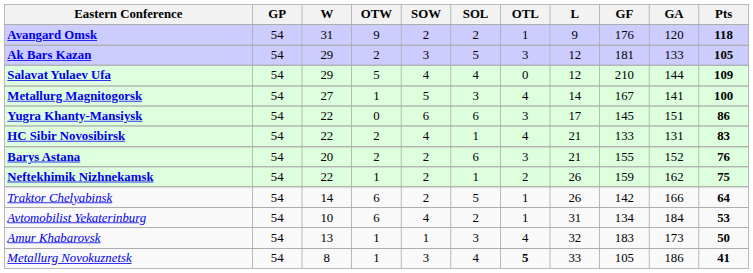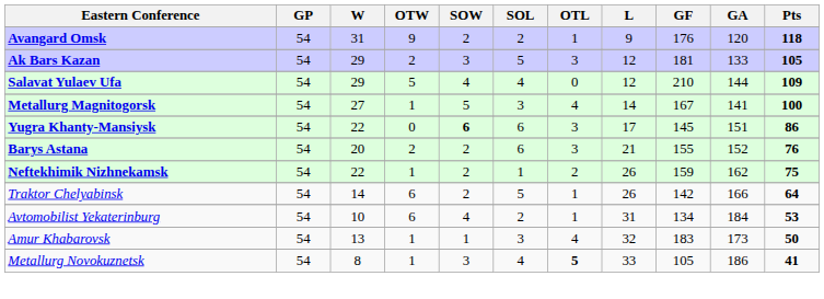 <table class="wikitable sortable">
 <tr>
 <th bgcolor="#DDDDFF" width="25%">Eastern Conference</th>
 <th bgcolor="#DDDDFF" width="5%">GP</th>
 <th bgcolor="#DDDDFF" width="5%">W</th>
 <th bgcolor="#DDDDFF" width="5%">OTW</th>
 <th bgcolor="#DDDDFF" width="5%">SOW</th>
 <th bgcolor="#DDDDFF" width="5%">SOL</th>
 <th bgcolor="#DDDDFF" width="5%">OTL</th>
 <th bgcolor="#DDDDFF" width="5%">L</th>
 <th bgcolor="#DDDDFF" width="5%">GF</th>
 <th bgcolor="#DDDDFF" width="5%">GA</th>
 <th bgcolor="#DDDDFF" width="5%">Pts</th>
 </tr>
 <tr>
 </tr>
 <tr align=center style="background:#ccf;">
 <td align=left> <strong><a href='#'>Avangard Omsk</a></strong></td>
 <td>54</td>
 <td>31</td>
 <td>9</td>
 <td>2</td>
 <td>2</td>
 <td>1</td>
 <td>9</td>
 <td>176</td>
 <td>120</td>
 <td><strong>118</strong></td>
 </tr>
 <tr>
 </tr>
 <tr align=center style="background:#ccf;">
 <td align=left> <strong><a href='#'>Ak Bars Kazan</a></strong></td>
 <td>54</td>
 <td>29</td>
 <td>2</td>
 <td>3</td>
 <td>5</td>
 <td>3</td>
 <td>12</td>
 <td>181</td>
 <td>133</td>
 <td><strong>105</strong></td>
 </tr>
 <tr>
 </tr>
 <tr align=center bgcolor="#DDFFDD">
 <td align=left> <strong><a href='#'>Salavat Yulaev Ufa</a></strong></td>
 <td>54</td>
 <td>29</td>
 <td>5</td>
 <td>4</td>
 <td>4</td>
 <td>0</td>
 <td>12</td>
 <td>210</td>
 <td>144</td>
 <td><strong>109</strong></td>
 </tr>
 <tr>
 </tr>
 <tr align=center bgcolor="#DDFFDD">
 <td align=left> <strong><a href='#'>Metallurg Magnitogorsk</a></strong></td>
 <td>54</td>
 <td>27</td>
 <td>1</td>
 <td>5</td>
 <td>3</td>
 <td>4</td>
 <td>14</td>
 <td>167</td>
 <td>141</td>
 <td><strong>100</strong></td>
 </tr>
 <tr>
 </tr>
 <tr align=center bgcolor="#DDFFDD">
 <td align=left> <strong><a href='#'>Yugra Khanty-Mansiysk</a></strong></td>
 <td>54</td>
 <td>22</td>
 <td>0</td>
-<td>6</td>
+<td><strong>6</strong></td>
 <td>6</td>
 <td>3</td>
 <td>17</td>
 <td>145</td>
 <td>151</td>
 <td><strong>86</strong></td>
 </tr>
 <tr>
-</tr>
-<tr align=center bgcolor="#DDFFDD">
-<td align=left> <strong><a href='#'>HC Sibir Novosibirsk</a></strong></td>
-<td>54</td>
-<td>22</td>
-<td>2</td>
-<td>4</td>
-<td>1</td>
-<td>4</td>
-<td>21</td>
-<td>133</td>
-<td>131</td>
-<td><strong>83</strong></td>
 </tr>
 <tr>
 </tr>
 <tr align=center bgcolor="#DDFFDD">
 <td align=left> <strong><a href='#'>Barys Astana</a></strong></td>
 <td>54</td>
 <td>20</td>
 <td>2</td>
 <td>2</td>
 <td>6</td>
 <td>3</td>
 <td>21</td>
 <td>155</td>
 <td>152</td>
 <td><strong>76</strong></td>
 </tr>
 <tr>
 </tr>
 <tr align=center  bgcolor="#DDFFDD">
 <td align=left> <strong><a href='#'>Neftekhimik Nizhnekamsk</a></strong></td>
 <td>54</td>
 <td>22</td>
 <td>1</td>
 <td>2</td>
 <td>1</td>
 <td>2</td>
 <td>26</td>
 <td>159</td>
 <td>162</td>
 <td><strong>75</strong></td>
 </tr>
 <tr>
 </tr>
 <tr align=center bgcolor=>
 <td align=left> <em><a href='#'>Traktor Chelyabinsk</a></em></td>
 <td>54</td>
 <td>14</td>
 <td>6</td>
 <td>2</td>
 <td>5</td>
 <td>1</td>
 <td>26</td>
 <td>142</td>
 <td>166</td>
 <td><strong>64</strong></td>
 </tr>
 <tr>
 </tr>
 <tr align=center bgcolor=>
 <td align=left> <em><a href='#'>Avtomobilist Yekaterinburg</a></em></td>
 <td>54</td>
 <td>10</td>
 <td>6</td>
 <td>4</td>
 <td>2</td>
 <td>1</td>
 <td>31</td>
 <td>134</td>
 <td>184</td>
 <td><strong>53</strong></td>
 </tr>
 <tr>
 </tr>
 <tr align=center bgcolor=>
 <td align=left> <em><a href='#'>Amur Khabarovsk</a></em></td>
 <td>54</td>
 <td>13</td>
 <td>1</td>
 <td>1</td>
 <td>3</td>
 <td>4</td>
 <td>32</td>
 <td>183</td>
 <td>173</td>
 <td><strong>50</strong></td>
 </tr>
 <tr>
 </tr>
 <tr align=center bgcolor=>
 <td align=left> <em><a href='#'>Metallurg Novokuznetsk</a></em></td>
 <td>54</td>
 <td>8</td>
 <td>1</td>
 <td>3</td>
 <td>4</td>
 <td><strong>5</strong></td>
 <td>33</td>
 <td>105</td>
 <td>186</td>
 <td><strong>41</strong></td>
 </tr>
 </table>
